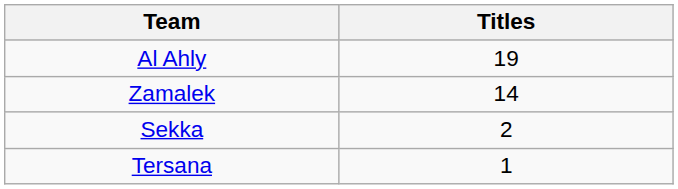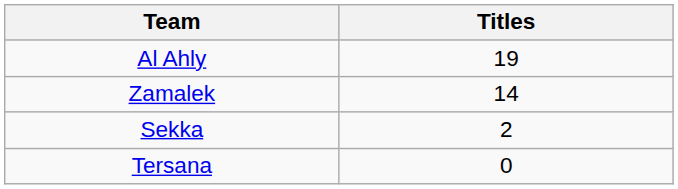 <table class="wikitable" style="text-align:center;" width=30%>
 <tr>
 <th style="width:15%;">Team</th>
 <th style="width:15%;">Titles</th>
 </tr>
 <tr>
 <td><a href='#'>Al Ahly</a> </td>
 <td>19</td>
 </tr>
 <tr>
 <td><a href='#'>Zamalek</a> </td>
 <td>14</td>
 </tr>
 <tr>
 <td><a href='#'>Sekka</a></td>
 <td>2</td>
 </tr>
 <tr>
 <td><a href='#'>Tersana</a></td>
-<td>1</td>
+<td>0</td>
 </tr>
 </table>
